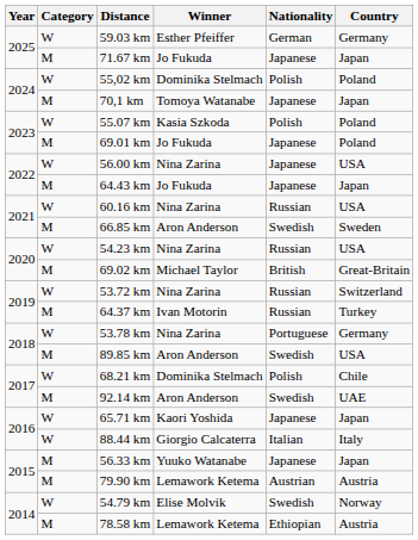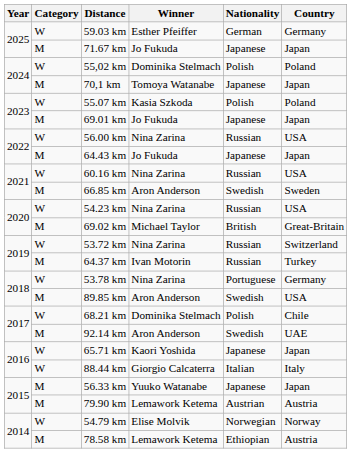 <table class="wikitable">
 <tr>
 <th>Year</th>
 <th>Category</th>
 <th>Distance</th>
 <th>Winner</th>
 <th>Nationality</th>
 <th>Country</th>
 </tr>
 <tr>
 <td rowspan="2">2025</td>
 <td>W</td>
 <td>59.03 km</td>
 <td>Esther Pfeiffer</td>
 <td>German</td>
 <td>Germany</td>
 </tr>
 <tr>
 <td>M</td>
 <td>71.67 km</td>
 <td>Jo Fukuda</td>
 <td>Japanese</td>
 <td>Japan</td>
 </tr>
 <tr>
 <td rowspan="2">2024</td>
 <td>W</td>
 <td>55,02 km</td>
 <td>Dominika Stelmach</td>
 <td>Polish</td>
 <td>Poland</td>
 </tr>
 <tr>
 <td>M</td>
 <td>70,1 km</td>
 <td>Tomoya Watanabe</td>
 <td>Japanese</td>
 <td>Japan</td>
 </tr>
 <tr>
 <td rowspan="2">2023</td>
 <td>W</td>
 <td>55.07 km</td>
 <td>Kasia Szkoda</td>
 <td>Polish</td>
 <td>Poland</td>
 </tr>
 <tr>
 <td>M</td>
 <td>69.01 km</td>
 <td>Jo Fukuda</td>
 <td>Japanese</td>
-<td>Poland</td>
+<td>Japan</td>
 </tr>
 <tr>
 <td rowspan="2">2022</td>
 <td>W</td>
 <td>56.00 km</td>
 <td>Nina Zarina</td>
-<td>Japanese</td>
+<td>Russian</td>
 <td>USA</td>
 </tr>
 <tr>
 <td>M</td>
 <td>64.43 km</td>
 <td>Jo Fukuda</td>
 <td>Japanese</td>
 <td>Japan</td>
 </tr>
 <tr>
 <td rowspan="2">2021</td>
 <td>W</td>
 <td>60.16 km</td>
 <td>Nina Zarina</td>
 <td>Russian</td>
 <td>USA</td>
 </tr>
 <tr>
 <td>M</td>
 <td>66.85 km</td>
 <td>Aron Anderson</td>
 <td>Swedish</td>
 <td>Sweden</td>
 </tr>
 <tr>
 <td rowspan="2">2020</td>
 <td>W</td>
 <td>54.23 km</td>
 <td>Nina Zarina</td>
 <td>Russian</td>
 <td>USA</td>
 </tr>
 <tr>
 <td>M</td>
 <td>69.02 km</td>
 <td>Michael Taylor</td>
 <td>British</td>
 <td>Great-Britain</td>
 </tr>
 <tr>
 <td rowspan="2">2019</td>
 <td>W</td>
 <td>53.72 km</td>
 <td>Nina Zarina</td>
 <td>Russian</td>
 <td>Switzerland</td>
 </tr>
 <tr>
 <td>M</td>
 <td>64.37 km</td>
 <td>Ivan Motorin</td>
 <td>Russian</td>
 <td>Turkey</td>
 </tr>
 <tr>
 <td rowspan="2">2018</td>
 <td>W</td>
 <td>53.78 km</td>
 <td>Nina Zarina</td>
 <td>Portuguese</td>
 <td>Germany</td>
 </tr>
 <tr>
 <td>M</td>
 <td>89.85 km</td>
 <td>Aron Anderson</td>
 <td>Swedish</td>
 <td>USA</td>
 </tr>
 <tr>
 <td rowspan="2">2017</td>
 <td>W</td>
 <td>68.21 km</td>
 <td>Dominika Stelmach</td>
 <td>Polish</td>
 <td>Chile</td>
 </tr>
 <tr>
 <td>M</td>
 <td>92.14 km</td>
 <td>Aron Anderson</td>
 <td>Swedish</td>
 <td>UAE</td>
 </tr>
 <tr>
 <td rowspan="2">2016</td>
 <td>W</td>
 <td>65.71 km</td>
 <td>Kaori Yoshida</td>
 <td>Japanese</td>
 <td>Japan</td>
 </tr>
 <tr>
 <td>W</td>
 <td>88.44 km</td>
 <td>Giorgio Calcaterra</td>
 <td>Italian</td>
 <td>Italy</td>
 </tr>
 <tr>
 <td rowspan="2">2015</td>
 <td>M</td>
 <td>56.33 km</td>
 <td>Yuuko Watanabe</td>
 <td>Japanese</td>
 <td>Japan</td>
 </tr>
 <tr>
 <td>M</td>
 <td>79.90 km</td>
 <td>Lemawork Ketema</td>
 <td>Austrian</td>
 <td>Austria</td>
 </tr>
 <tr>
 <td rowspan="2">2014</td>
 <td>W</td>
 <td>54.79 km</td>
 <td>Elise Molvik</td>
-<td>Swedish</td>
+<td>Norwegian</td>
 <td>Norway</td>
 </tr>
 <tr>
 <td>M</td>
 <td>78.58 km</td>
 <td>Lemawork Ketema</td>
 <td>Ethiopian</td>
 <td>Austria</td>
 </tr>
 </table>
